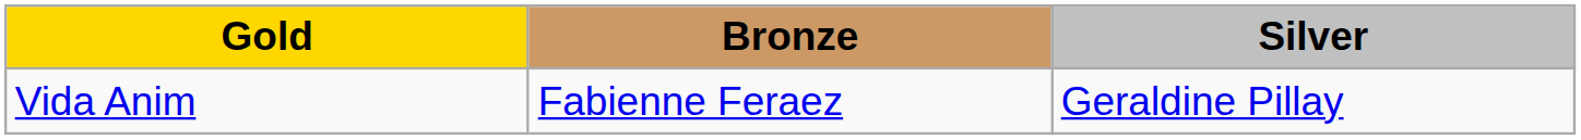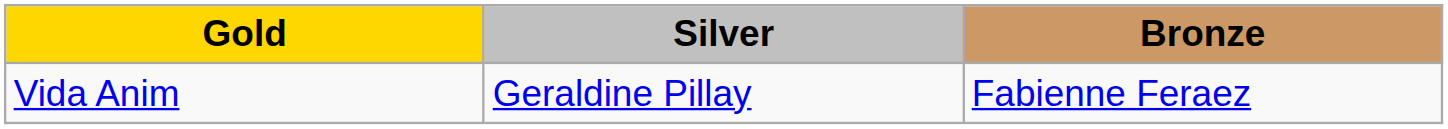 <table class="wikitable" style="text-align:left">
 <tr align="center">
 <td width=200 bgcolor=gold><strong>Gold</strong></td>
+<td width=200 bgcolor=silver><strong>Silver</strong></td>
 <td width=200 bgcolor=CC9966><strong>Bronze</strong></td>
-<td width=200 bgcolor=silver><strong>Silver</strong></td>
 </tr>
 <tr>
 <td><a href='#'>Vida Anim</a><br><em></em></td>
+<td><a href='#'>Geraldine Pillay</a><br><em></em></td>
 <td><a href='#'>Fabienne Feraez</a><br><em></em></td>
-<td><a href='#'>Geraldine Pillay</a><br><em></em></td>
 </tr>
 </table>
